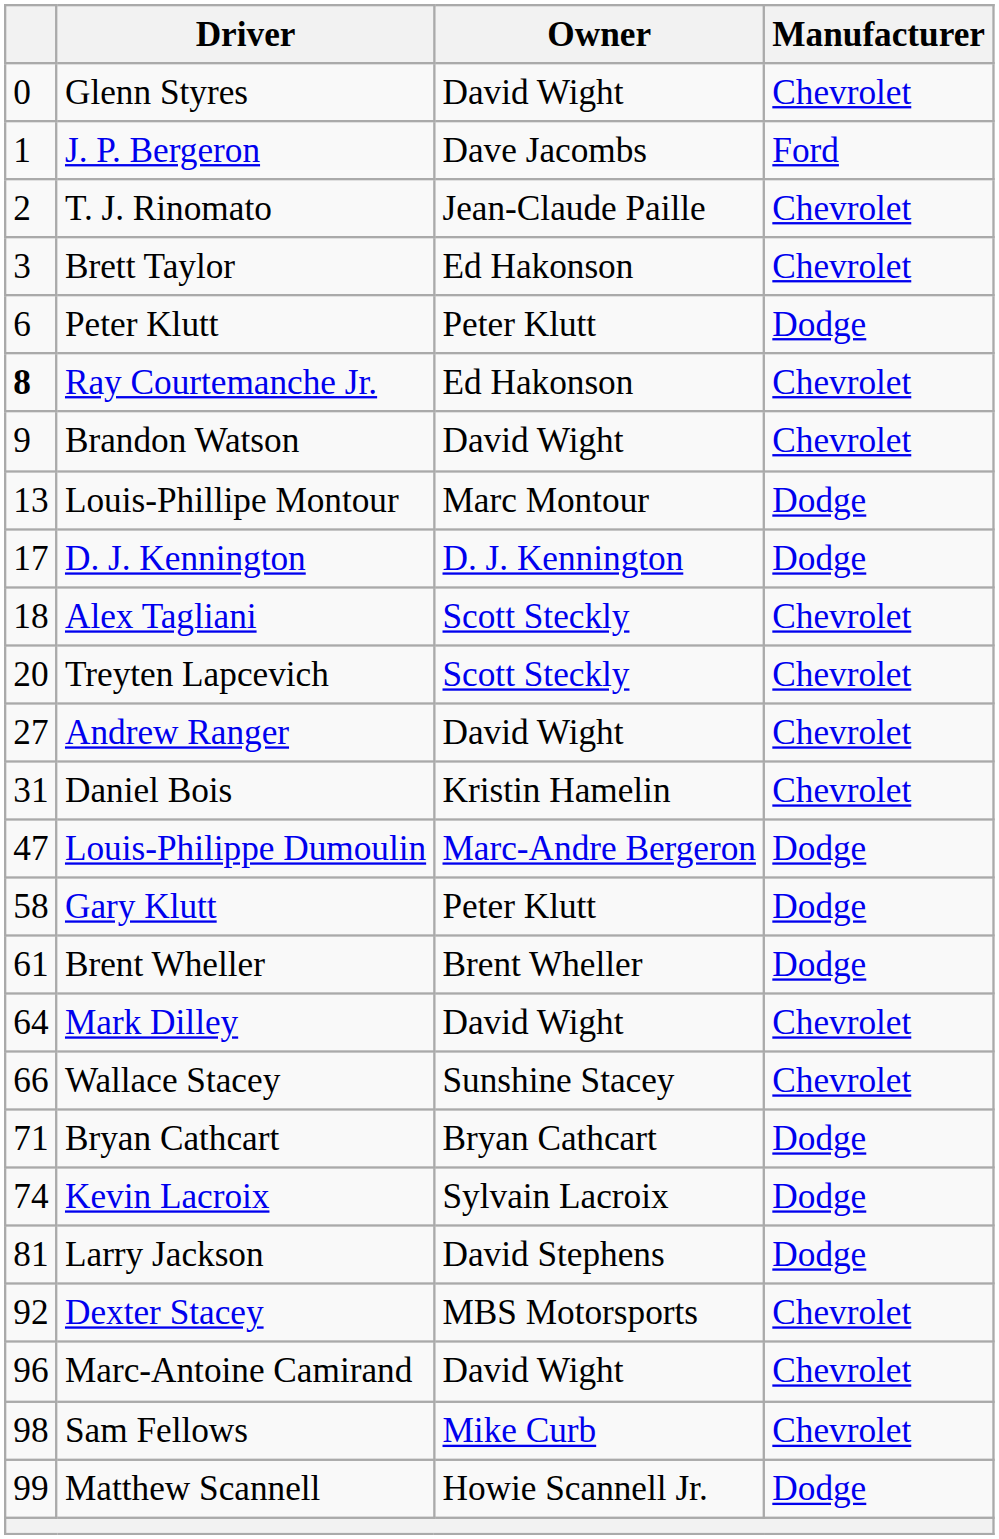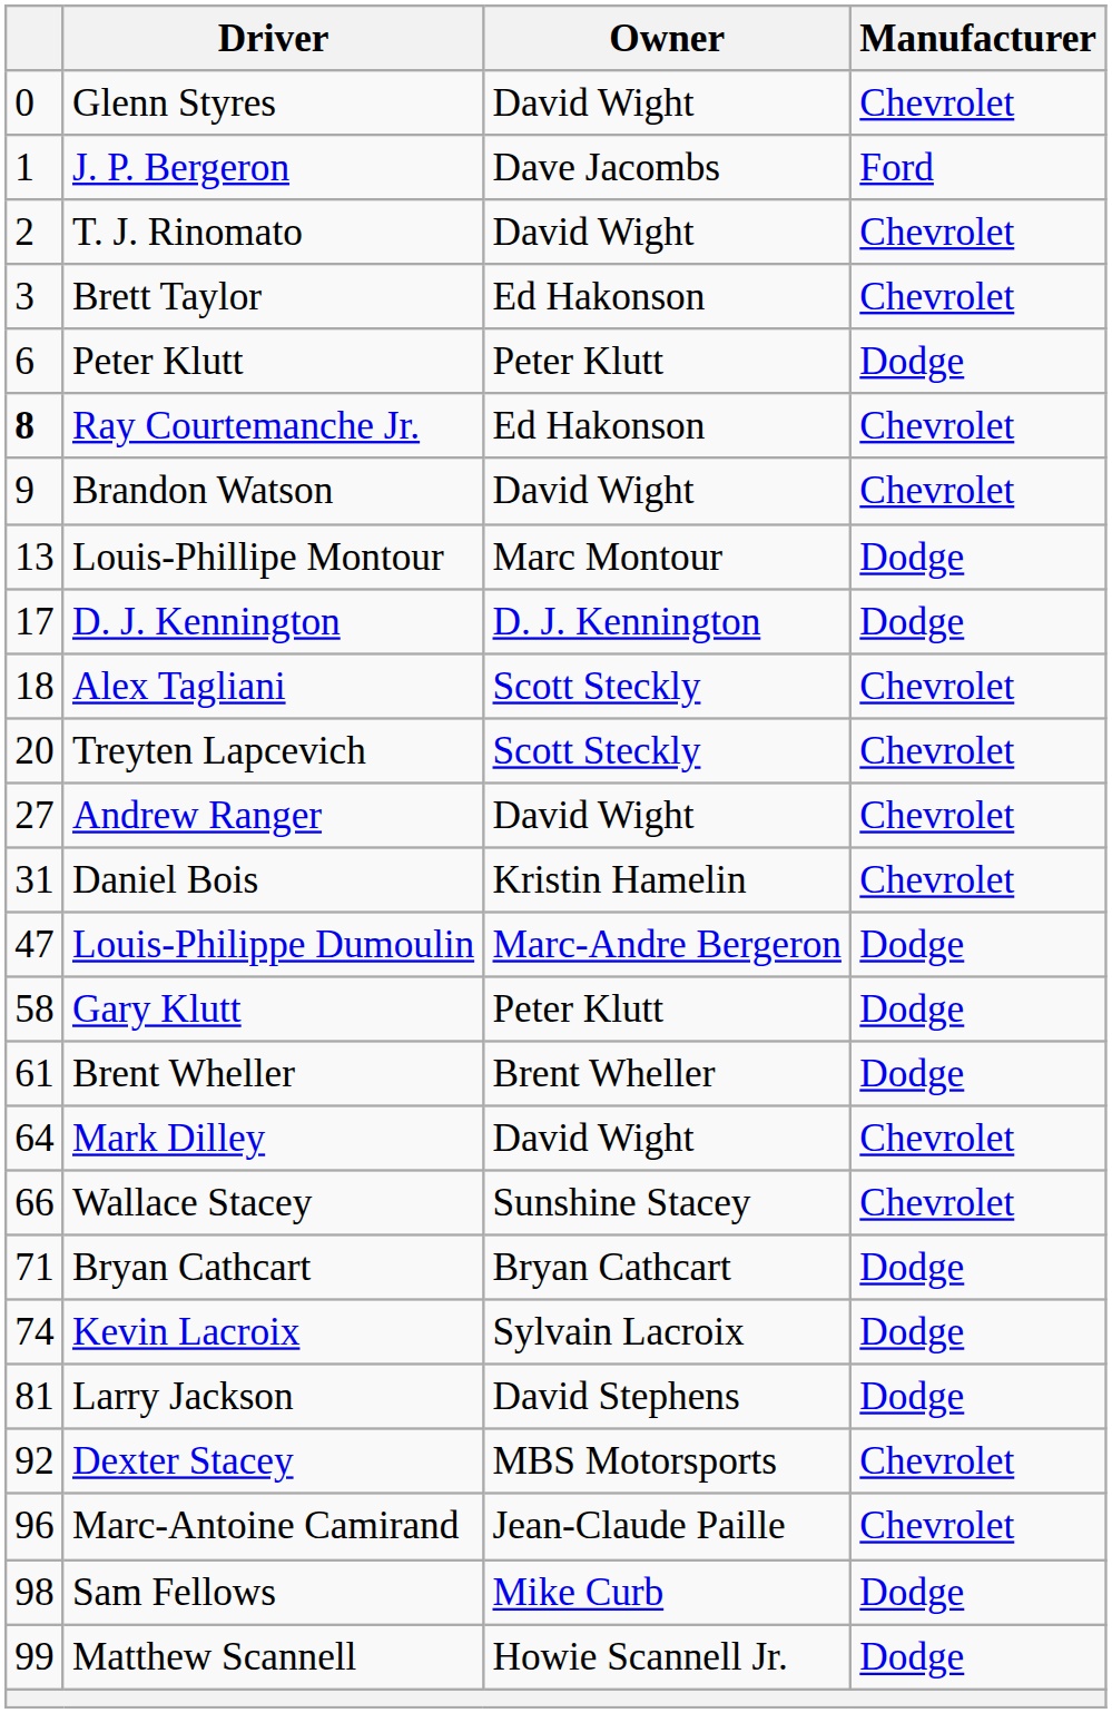 <table class="wikitable" style="font-size:95%">
 <tr>
 <th></th>
 <th>Driver</th>
 <th>Owner</th>
 <th>Manufacturer</th>
 </tr>
 <tr>
 <td>0</td>
 <td>Glenn Styres</td>
 <td>David Wight</td>
 <td><a href='#'>Chevrolet</a></td>
 </tr>
 <tr>
 <td>1</td>
 <td><a href='#'>J. P. Bergeron</a></td>
 <td>Dave Jacombs</td>
 <td><a href='#'>Ford</a></td>
 </tr>
 <tr>
 <td>2</td>
 <td>T. J. Rinomato</td>
-<td>Jean-Claude Paille</td>
+<td>David Wight</td>
 <td><a href='#'>Chevrolet</a></td>
 </tr>
 <tr>
 <td>3</td>
 <td>Brett Taylor</td>
 <td>Ed Hakonson</td>
 <td><a href='#'>Chevrolet</a></td>
 </tr>
 <tr>
 <td>6</td>
 <td>Peter Klutt</td>
 <td>Peter Klutt</td>
 <td><a href='#'>Dodge</a></td>
 </tr>
 <tr>
 <td><strong>8</strong></td>
 <td><a href='#'>Ray Courtemanche Jr.</a></td>
 <td>Ed Hakonson</td>
 <td><a href='#'>Chevrolet</a></td>
 </tr>
 <tr>
 <td>9</td>
 <td>Brandon Watson</td>
 <td>David Wight</td>
 <td><a href='#'>Chevrolet</a></td>
 </tr>
 <tr>
 <td>13</td>
 <td>Louis-Phillipe Montour</td>
 <td>Marc Montour</td>
 <td><a href='#'>Dodge</a></td>
 </tr>
 <tr>
 <td>17</td>
 <td><a href='#'>D. J. Kennington</a></td>
 <td><a href='#'>D. J. Kennington</a></td>
 <td><a href='#'>Dodge</a></td>
 </tr>
 <tr>
 <td>18</td>
 <td><a href='#'>Alex Tagliani</a></td>
 <td><a href='#'>Scott Steckly</a></td>
 <td><a href='#'>Chevrolet</a></td>
 </tr>
 <tr>
 <td>20</td>
 <td>Treyten Lapcevich</td>
 <td><a href='#'>Scott Steckly</a></td>
 <td><a href='#'>Chevrolet</a></td>
 </tr>
 <tr>
 <td>27</td>
 <td><a href='#'>Andrew Ranger</a></td>
 <td>David Wight</td>
 <td><a href='#'>Chevrolet</a></td>
 </tr>
 <tr>
 <td>31</td>
 <td>Daniel Bois</td>
 <td>Kristin Hamelin</td>
 <td><a href='#'>Chevrolet</a></td>
 </tr>
 <tr>
 <td>47</td>
 <td><a href='#'>Louis-Philippe Dumoulin</a></td>
 <td><a href='#'>Marc-Andre Bergeron</a></td>
 <td><a href='#'>Dodge</a></td>
 </tr>
 <tr>
 <td>58</td>
 <td><a href='#'>Gary Klutt</a></td>
 <td>Peter Klutt</td>
 <td><a href='#'>Dodge</a></td>
 </tr>
 <tr>
 <td>61</td>
 <td>Brent Wheller</td>
 <td>Brent Wheller</td>
 <td><a href='#'>Dodge</a></td>
 </tr>
 <tr>
 <td>64</td>
 <td><a href='#'>Mark Dilley</a></td>
 <td>David Wight</td>
 <td><a href='#'>Chevrolet</a></td>
 </tr>
 <tr>
 <td>66</td>
 <td>Wallace Stacey</td>
 <td>Sunshine Stacey</td>
 <td><a href='#'>Chevrolet</a></td>
 </tr>
 <tr>
 <td>71</td>
 <td>Bryan Cathcart</td>
 <td>Bryan Cathcart</td>
 <td><a href='#'>Dodge</a></td>
 </tr>
 <tr>
 <td>74</td>
 <td><a href='#'>Kevin Lacroix</a></td>
 <td>Sylvain Lacroix</td>
 <td><a href='#'>Dodge</a></td>
 </tr>
 <tr>
 <td>81</td>
 <td>Larry Jackson</td>
 <td>David Stephens</td>
 <td><a href='#'>Dodge</a></td>
 </tr>
 <tr>
 <td>92</td>
 <td><a href='#'>Dexter Stacey</a></td>
 <td>MBS Motorsports</td>
 <td><a href='#'>Chevrolet</a></td>
 </tr>
 <tr>
 <td>96</td>
 <td>Marc-Antoine Camirand</td>
-<td>David Wight</td>
+<td>Jean-Claude Paille</td>
 <td><a href='#'>Chevrolet</a></td>
 </tr>
 <tr>
 <td>98</td>
 <td>Sam Fellows</td>
 <td><a href='#'>Mike Curb</a></td>
-<td><a href='#'>Chevrolet</a></td>
+<td><a href='#'>Dodge</a></td>
 </tr>
 <tr>
 <td>99</td>
 <td>Matthew Scannell</td>
 <td>Howie Scannell Jr.</td>
 <td><a href='#'>Dodge</a></td>
 </tr>
 <tr>
 <th colspan="7"></th>
 </tr>
 </table>
